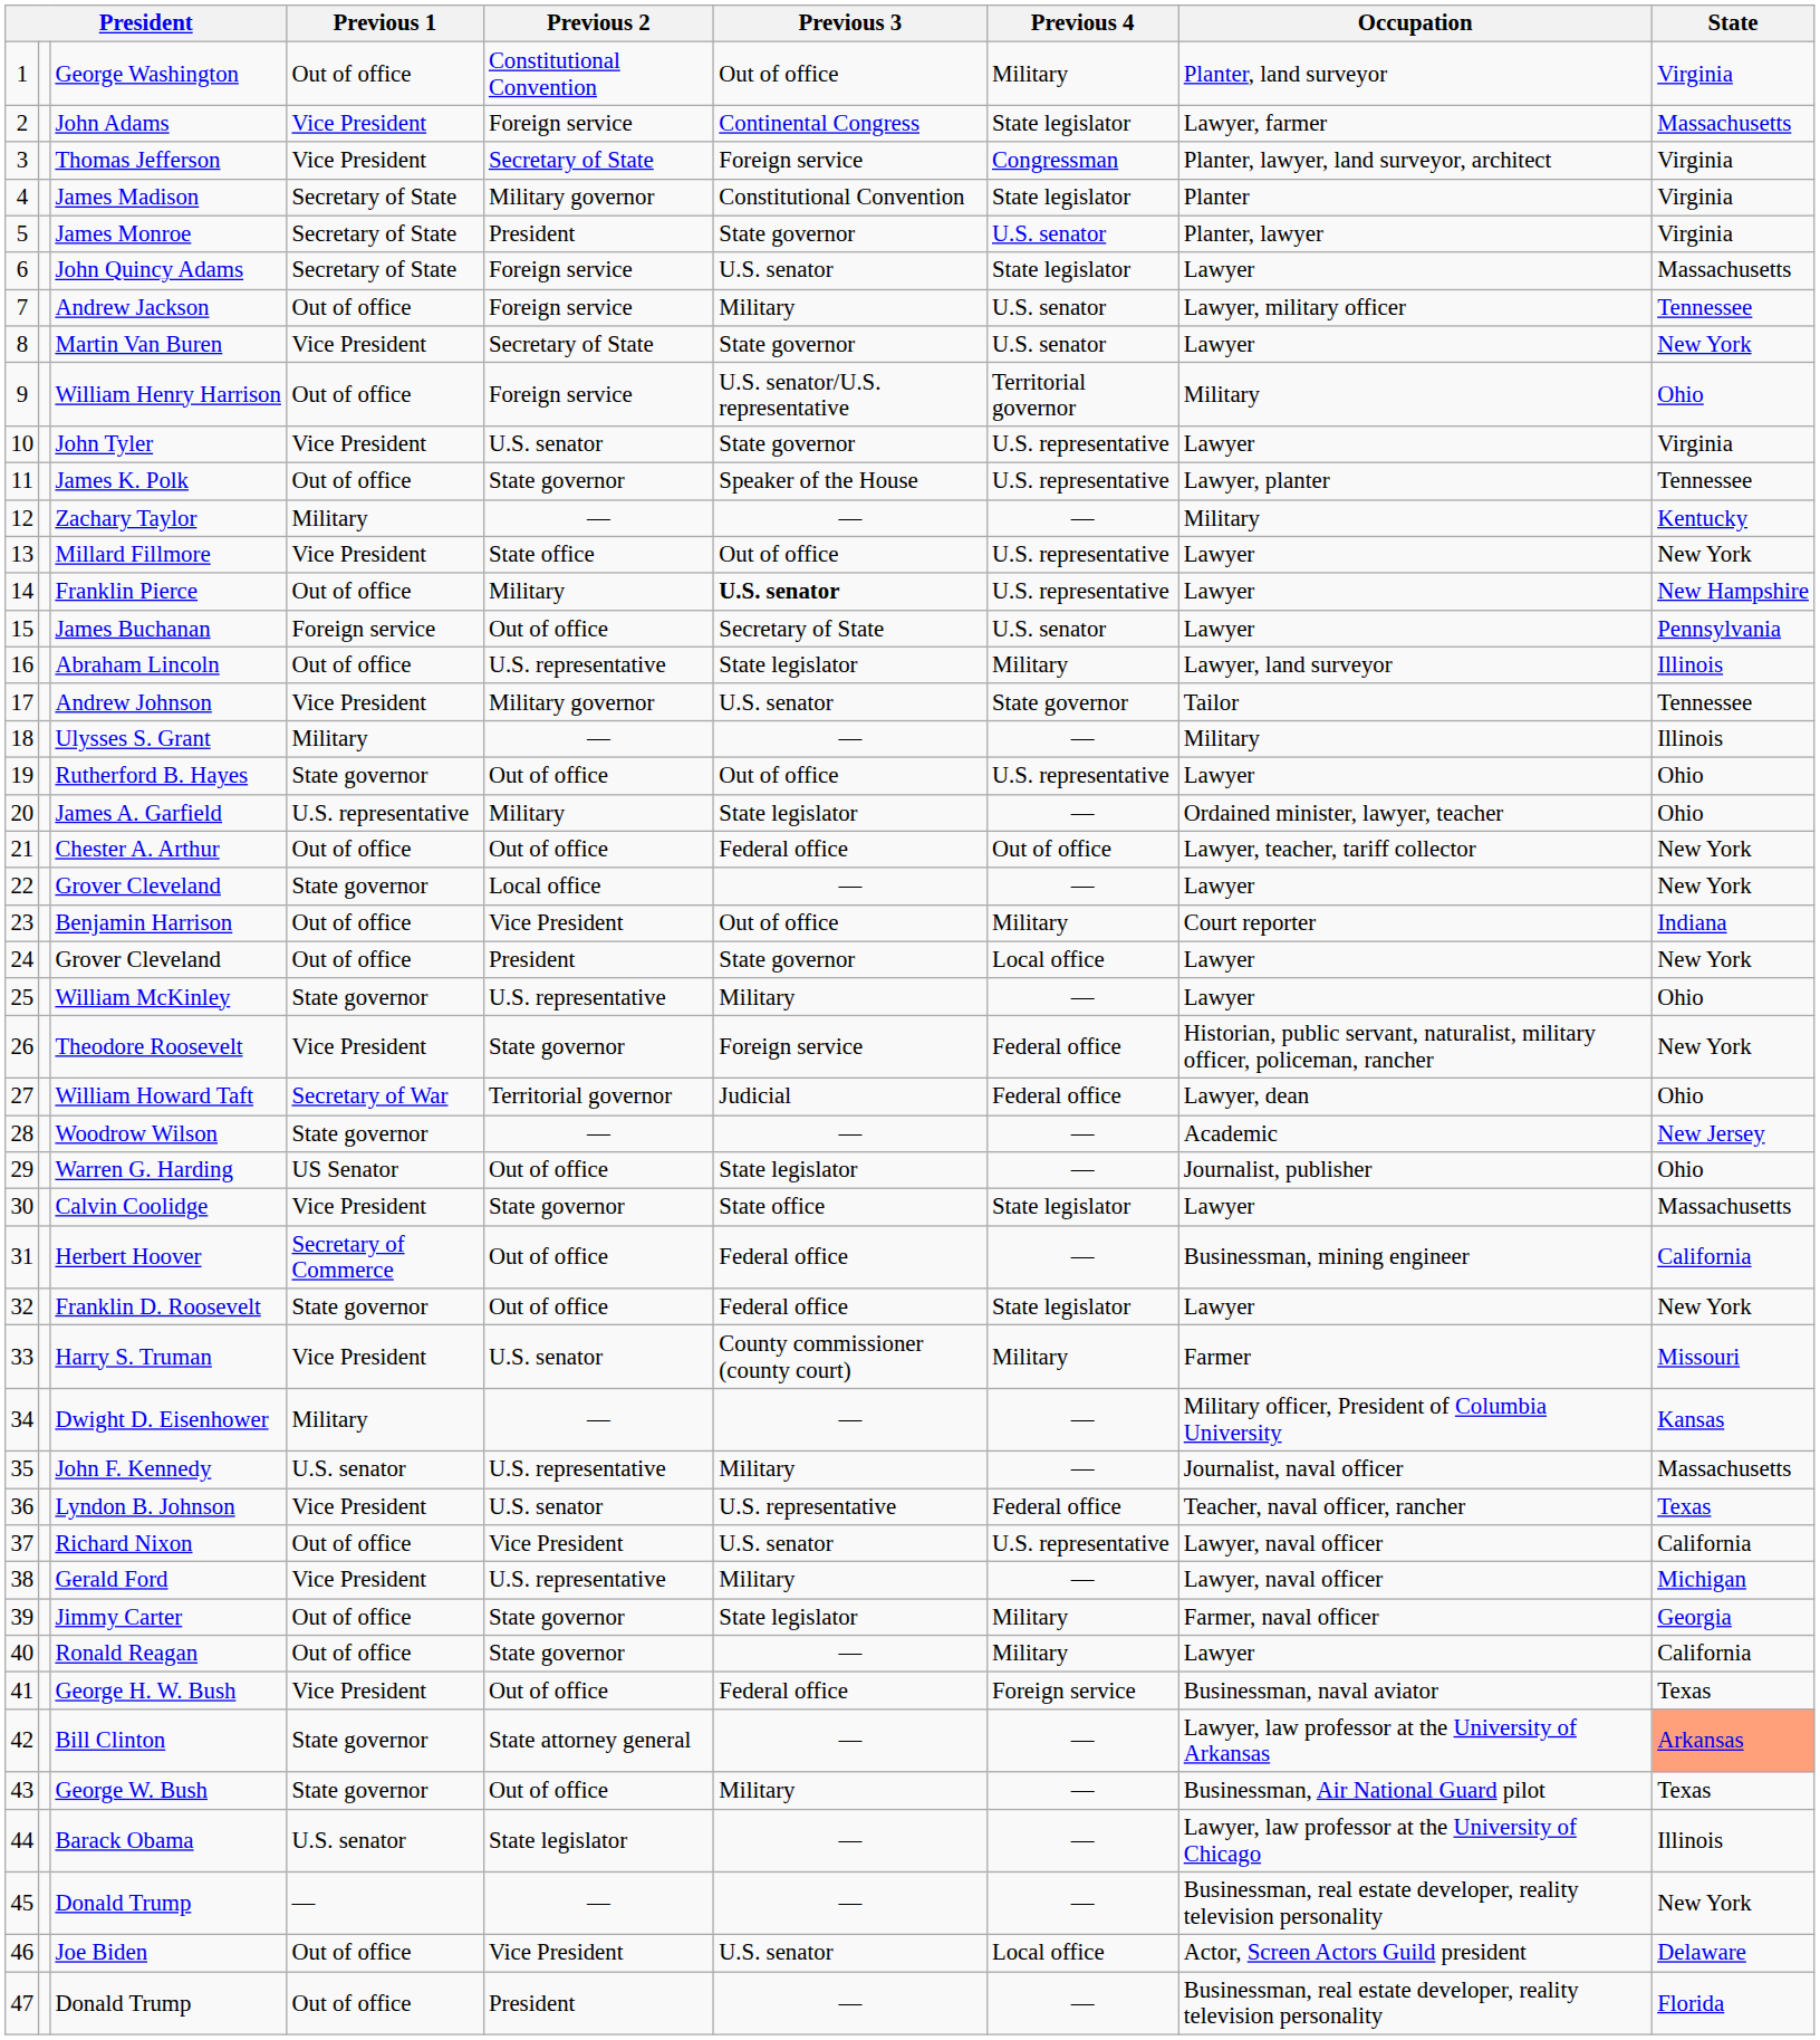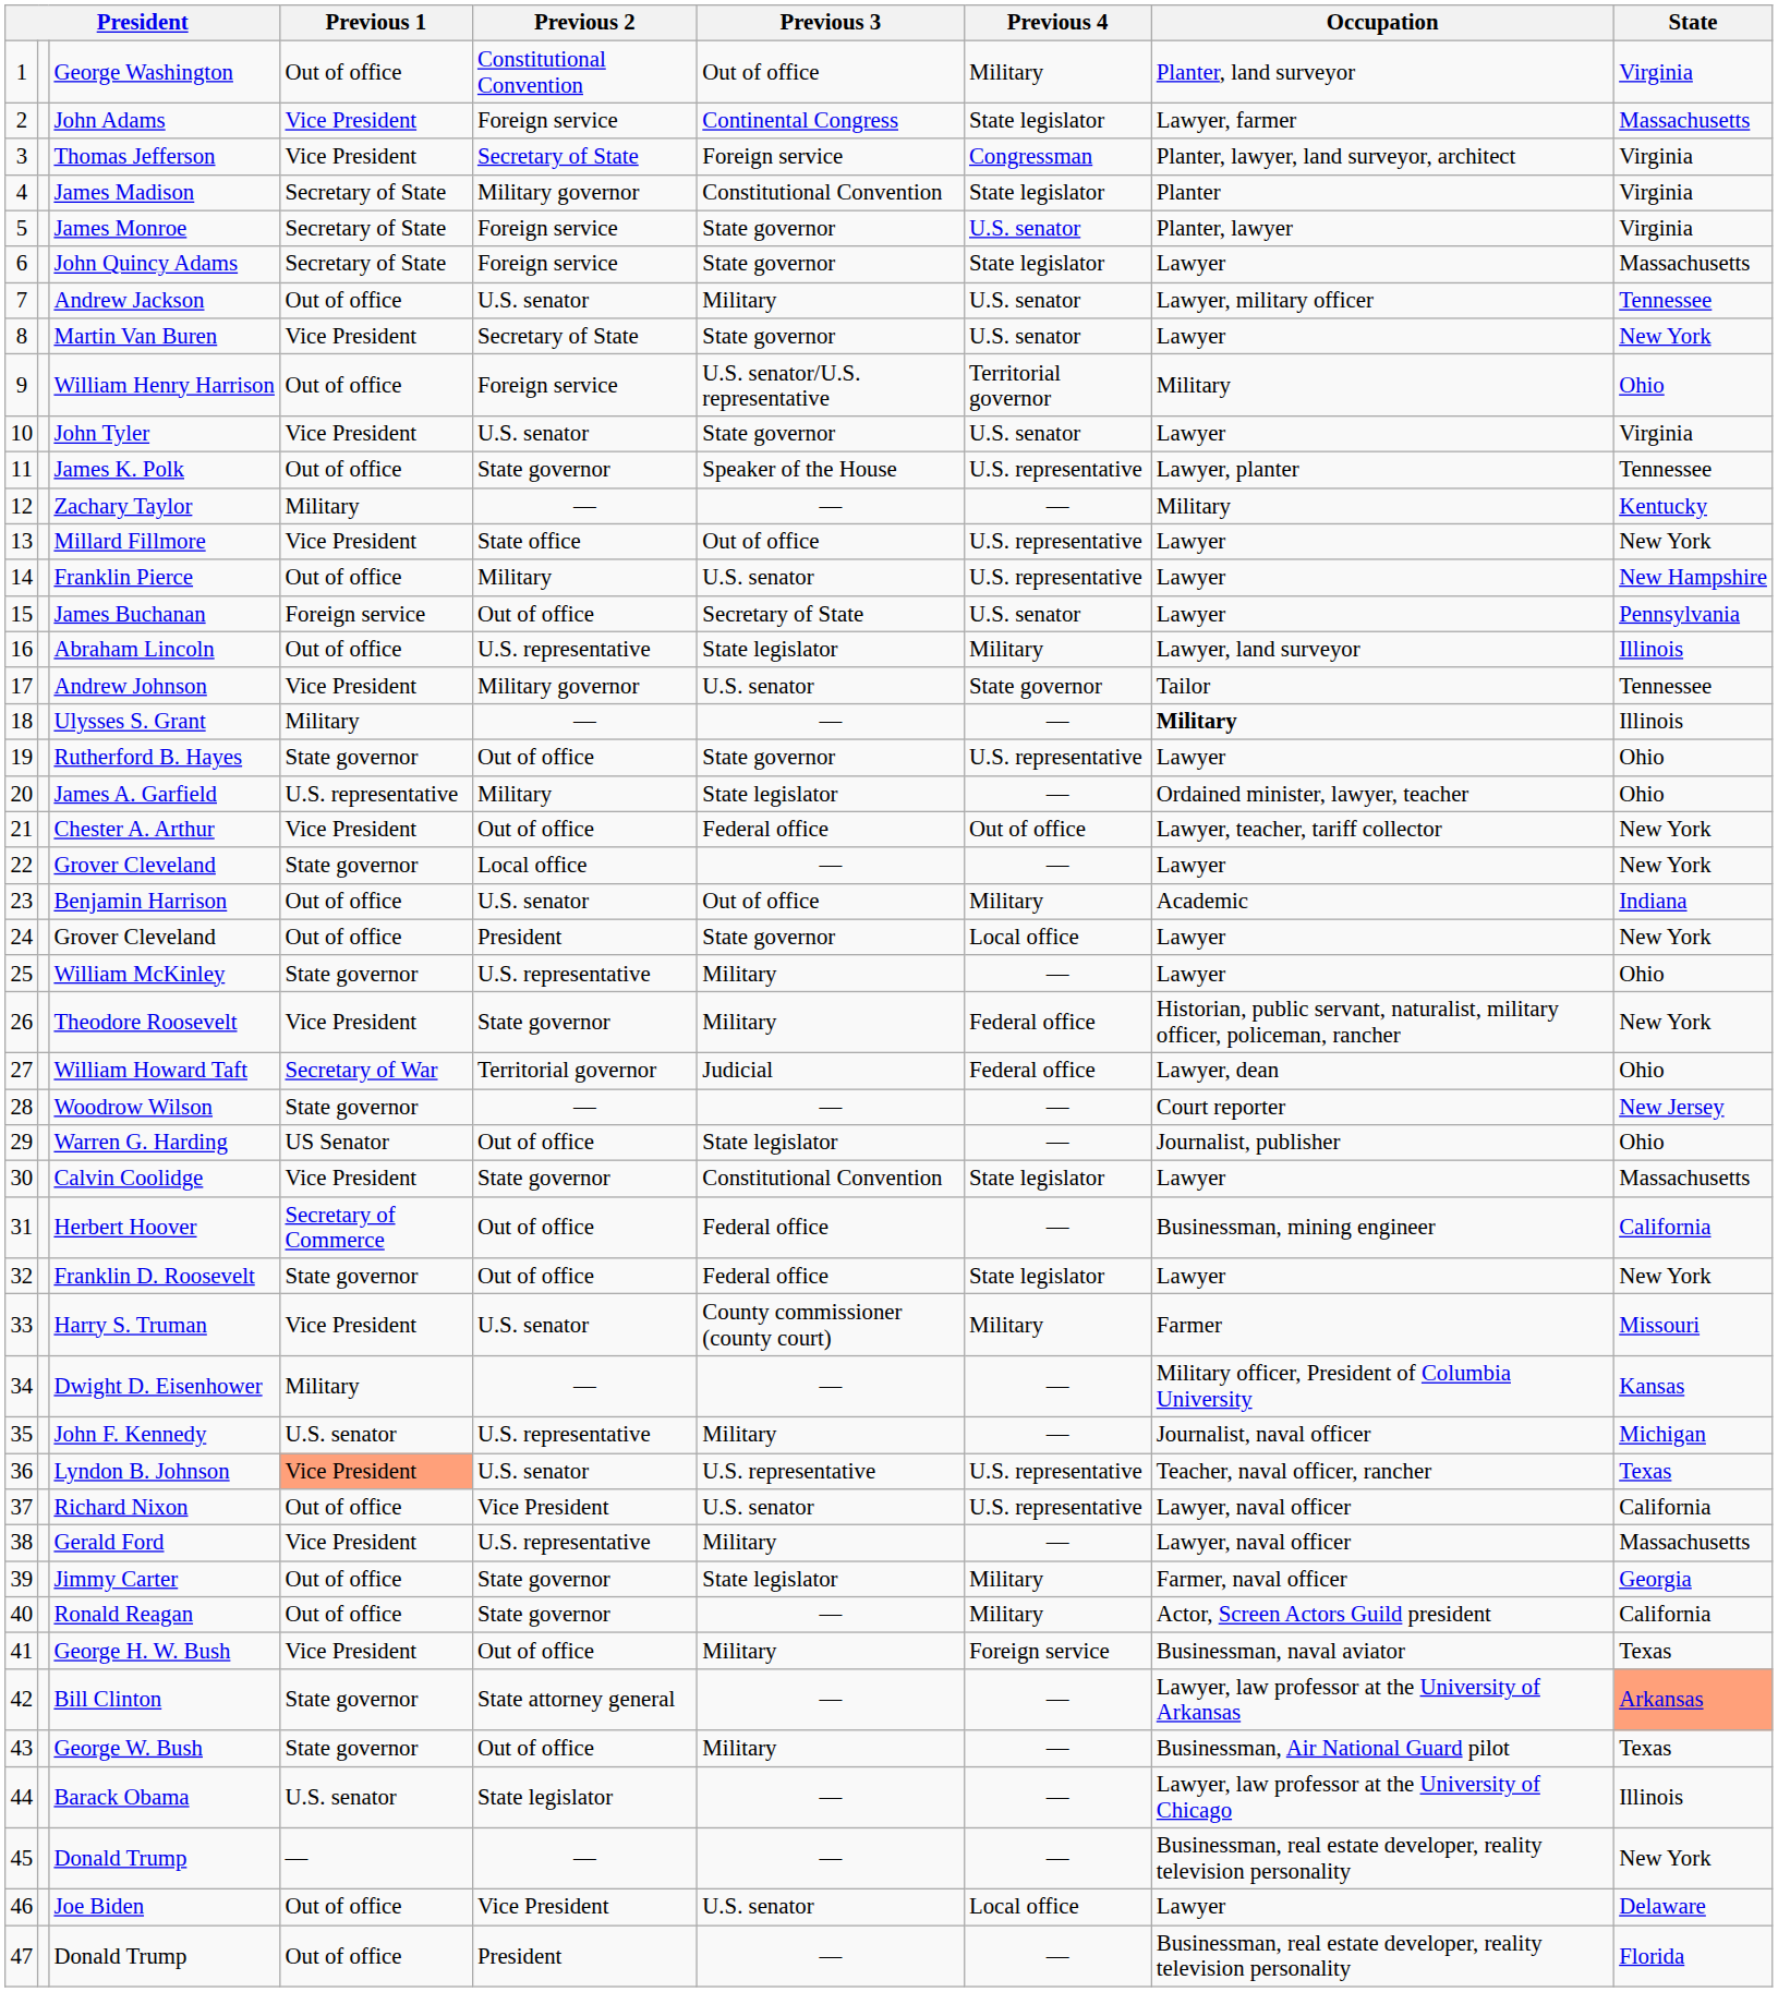 <table class="wikitable sortable sticky-header">
 <tr>
 <th colspan=3 style=white-space:nowrap><a href='#'>President</a></th>
 <th style=white-space:nowrap>Previous 1</th>
 <th style=white-space:nowrap>Previous 2</th>
 <th style=white-space:nowrap>Previous 3</th>
 <th style=white-space:nowrap>Previous 4</th>
 <th style="white-space:nowrap">Occupation</th>
 <th style="white-space:nowrap">State</th>
 </tr>
 <tr>
 <td style="text-align:center;">1</td>
 <td></td>
 <td><a href='#'>George Washington</a></td>
 <td>Out of office</td>
 <td><a href='#'>Constitutional Convention</a></td>
 <td>Out of office</td>
 <td>Military</td>
 <td><a href='#'>Planter</a>, land surveyor</td>
 <td><a href='#'>Virginia</a></td>
 </tr>
 <tr>
 <td style="text-align:center;">2</td>
 <td></td>
 <td><a href='#'>John Adams</a></td>
 <td><a href='#'>Vice President</a></td>
 <td>Foreign service</td>
 <td><a href='#'>Continental Congress</a></td>
 <td>State legislator</td>
 <td>Lawyer, farmer</td>
 <td><a href='#'>Massachusetts</a></td>
 </tr>
 <tr>
 <td style="text-align:center;">3</td>
 <td></td>
 <td><a href='#'>Thomas Jefferson</a></td>
 <td>Vice President</td>
 <td><a href='#'>Secretary of State</a></td>
 <td>Foreign service</td>
 <td><a href='#'>Congressman</a></td>
 <td>Planter, lawyer, land surveyor, architect</td>
 <td>Virginia</td>
 </tr>
 <tr>
 <td style="text-align:center;">4</td>
 <td></td>
 <td><a href='#'>James Madison</a></td>
 <td>Secretary of State</td>
 <td>Military governor</td>
 <td>Constitutional Convention</td>
 <td>State legislator</td>
 <td>Planter</td>
 <td>Virginia</td>
 </tr>
 <tr>
 <td style="text-align:center;">5</td>
 <td></td>
 <td><a href='#'>James Monroe</a></td>
 <td>Secretary of State</td>
-<td>President</td>
+<td>Foreign service</td>
 <td>State governor</td>
 <td><a href='#'>U.S. senator</a></td>
 <td>Planter, lawyer</td>
 <td>Virginia</td>
 </tr>
 <tr>
 <td style="text-align:center;">6</td>
 <td></td>
 <td><a href='#'>John Quincy Adams</a></td>
 <td>Secretary of State</td>
 <td>Foreign service</td>
-<td>U.S. senator</td>
+<td>State governor</td>
 <td>State legislator</td>
 <td>Lawyer</td>
 <td>Massachusetts</td>
 </tr>
 <tr>
 <td style="text-align:center;">7</td>
 <td></td>
 <td><a href='#'>Andrew Jackson</a></td>
 <td>Out of office</td>
-<td>Foreign service</td>
+<td>U.S. senator</td>
 <td>Military</td>
 <td>U.S. senator</td>
 <td>Lawyer, military officer</td>
 <td><a href='#'>Tennessee</a></td>
 </tr>
 <tr>
 <td style="text-align:center;">8</td>
 <td></td>
 <td><a href='#'>Martin Van Buren</a></td>
 <td>Vice President</td>
 <td>Secretary of State</td>
 <td>State governor</td>
 <td>U.S. senator</td>
 <td>Lawyer</td>
 <td><a href='#'>New York</a></td>
 </tr>
 <tr>
 <td style="text-align:center;">9</td>
 <td></td>
 <td style="white-space:nowrap"><a href='#'>William Henry Harrison</a></td>
 <td>Out of office</td>
 <td>Foreign service</td>
 <td>U.S. senator/U.S. representative</td>
 <td>Territorial governor</td>
 <td>Military</td>
 <td><a href='#'>Ohio</a></td>
 </tr>
 <tr>
 <td style="text-align:center;">10</td>
 <td></td>
 <td><a href='#'>John Tyler</a></td>
 <td>Vice President</td>
 <td>U.S. senator</td>
 <td>State governor</td>
-<td>U.S. representative</td>
+<td>U.S. senator</td>
 <td>Lawyer</td>
 <td>Virginia</td>
 </tr>
 <tr>
 <td style="text-align:center;">11</td>
 <td></td>
 <td><a href='#'>James K. Polk</a></td>
 <td>Out of office</td>
 <td>State governor</td>
 <td>Speaker of the House</td>
 <td>U.S. representative</td>
 <td>Lawyer, planter</td>
 <td>Tennessee</td>
 </tr>
 <tr>
 <td style="text-align:center;">12</td>
 <td></td>
 <td><a href='#'>Zachary Taylor</a></td>
 <td>Military</td>
 <td style="text-align:center;">—</td>
 <td style="text-align:center;">—</td>
 <td style="text-align:center;">—</td>
 <td>Military</td>
 <td><a href='#'>Kentucky</a></td>
 </tr>
 <tr>
 <td style="text-align:center;">13</td>
 <td></td>
 <td><a href='#'>Millard Fillmore</a></td>
 <td>Vice President</td>
 <td>State office</td>
 <td>Out of office</td>
 <td>U.S. representative</td>
 <td>Lawyer</td>
 <td>New York</td>
 </tr>
 <tr>
 <td style="text-align:center;">14</td>
 <td></td>
 <td><a href='#'>Franklin Pierce</a></td>
 <td>Out of office</td>
 <td>Military</td>
-<td><strong>U.S. senator</strong></td>
+<td>U.S. senator</td>
 <td style="white-space:nowrap">U.S. representative</td>
 <td>Lawyer</td>
 <td style="white-space:nowrap"><a href='#'>New Hampshire</a></td>
 </tr>
 <tr>
 <td style="text-align:center;">15</td>
 <td></td>
 <td><a href='#'>James Buchanan</a></td>
 <td>Foreign service</td>
 <td>Out of office</td>
 <td>Secretary of State</td>
 <td>U.S. senator</td>
 <td>Lawyer</td>
 <td><a href='#'>Pennsylvania</a></td>
 </tr>
 <tr>
 <td style="text-align:center;">16</td>
 <td></td>
 <td><a href='#'>Abraham Lincoln</a></td>
 <td>Out of office</td>
 <td style=white-space:nowrap>U.S. representative</td>
 <td>State legislator</td>
 <td>Military</td>
 <td>Lawyer, land surveyor</td>
 <td><a href='#'>Illinois</a></td>
 </tr>
 <tr>
 <td style="text-align:center;">17</td>
 <td></td>
 <td><a href='#'>Andrew Johnson</a></td>
 <td>Vice President</td>
 <td>Military governor</td>
 <td>U.S. senator</td>
 <td>State governor</td>
 <td>Tailor</td>
 <td>Tennessee</td>
 </tr>
 <tr>
 <td style="text-align:center;">18</td>
 <td></td>
 <td><a href='#'>Ulysses S. Grant</a></td>
 <td>Military</td>
 <td style="text-align:center;">—</td>
 <td style="text-align:center;">—</td>
 <td style="text-align:center;">—</td>
-<td>Military</td>
+<td><strong>Military</strong></td>
 <td>Illinois</td>
 </tr>
 <tr>
 <td style="text-align:center;">19</td>
 <td></td>
 <td><a href='#'>Rutherford B. Hayes</a></td>
 <td>State governor</td>
 <td>Out of office</td>
-<td>Out of office</td>
+<td>State governor</td>
 <td>U.S. representative</td>
 <td>Lawyer</td>
 <td>Ohio</td>
 </tr>
 <tr>
 <td style="text-align:center;">20</td>
 <td></td>
 <td><a href='#'>James A. Garfield</a></td>
 <td>U.S. representative</td>
 <td>Military</td>
 <td>State legislator</td>
 <td style="text-align:center;">—</td>
 <td>Ordained minister, lawyer, teacher</td>
 <td>Ohio</td>
 </tr>
 <tr>
 <td style="text-align:center;">21</td>
 <td></td>
 <td><a href='#'>Chester A. Arthur</a></td>
-<td>Out of office</td>
+<td>Vice President</td>
 <td>Out of office</td>
 <td>Federal office</td>
 <td>Out of office</td>
 <td>Lawyer, teacher, tariff collector</td>
 <td>New York</td>
 </tr>
 <tr>
 <td style="text-align:center;">22</td>
 <td></td>
 <td><a href='#'>Grover Cleveland</a></td>
 <td>State governor</td>
 <td>Local office</td>
 <td style="text-align:center;">—</td>
 <td style="text-align:center;">—</td>
 <td>Lawyer</td>
 <td>New York</td>
 </tr>
 <tr>
 <td style="text-align:center;">23</td>
 <td></td>
 <td><a href='#'>Benjamin Harrison</a></td>
 <td>Out of office</td>
-<td>Vice President</td>
+<td>U.S. senator</td>
 <td>Out of office</td>
 <td>Military</td>
-<td>Court reporter</td>
+<td>Academic</td>
 <td><a href='#'>Indiana</a></td>
 </tr>
 <tr>
 <td style="text-align:center;">24</td>
 <td></td>
 <td>Grover Cleveland</td>
 <td>Out of office</td>
 <td>President</td>
 <td>State governor</td>
 <td>Local office</td>
 <td>Lawyer</td>
 <td>New York</td>
 </tr>
 <tr>
 <td style="text-align:center;">25</td>
 <td></td>
 <td><a href='#'>William McKinley</a></td>
 <td>State governor</td>
 <td>U.S. representative</td>
 <td>Military</td>
 <td style="text-align:center;">—</td>
 <td>Lawyer</td>
 <td>Ohio</td>
 </tr>
 <tr>
 <td style="text-align:center;">26</td>
 <td></td>
 <td><a href='#'>Theodore Roosevelt</a></td>
 <td>Vice President</td>
 <td>State governor</td>
-<td>Foreign service</td>
+<td>Military</td>
 <td>Federal office</td>
 <td>Historian, public servant, naturalist, military officer, policeman, rancher</td>
 <td>New York</td>
 </tr>
 <tr>
 <td style="text-align:center;">27</td>
 <td></td>
 <td><a href='#'>William Howard Taft</a></td>
 <td><a href='#'>Secretary of War</a></td>
 <td>Territorial governor</td>
 <td>Judicial</td>
 <td>Federal office</td>
 <td>Lawyer, dean</td>
 <td>Ohio</td>
 </tr>
 <tr>
 <td style="text-align:center;">28</td>
 <td></td>
 <td><a href='#'>Woodrow Wilson</a></td>
 <td>State governor</td>
 <td style="text-align:center;">—</td>
 <td style="text-align:center;">—</td>
 <td style="text-align:center;">—</td>
-<td>Academic</td>
+<td>Court reporter</td>
 <td><a href='#'>New Jersey</a></td>
 </tr>
 <tr>
 <td style="text-align:center;">29</td>
 <td></td>
 <td><a href='#'>Warren G. Harding</a></td>
 <td>US Senator</td>
 <td>Out of office</td>
 <td>State legislator</td>
 <td style="text-align:center;">—</td>
 <td>Journalist, publisher</td>
 <td>Ohio</td>
 </tr>
 <tr>
 <td style="text-align:center;">30</td>
 <td></td>
 <td><a href='#'>Calvin Coolidge</a></td>
 <td>Vice President</td>
 <td>State governor</td>
-<td>State office</td>
+<td>Constitutional Convention</td>
 <td>State legislator</td>
 <td>Lawyer</td>
 <td>Massachusetts</td>
 </tr>
 <tr>
 <td style="text-align:center;">31</td>
 <td></td>
 <td><a href='#'>Herbert Hoover</a></td>
 <td><a href='#'>Secretary of Commerce</a></td>
 <td>Out of office</td>
 <td>Federal office</td>
 <td style="text-align:center;">—</td>
 <td>Businessman, mining engineer</td>
 <td><a href='#'>California</a></td>
 </tr>
 <tr>
 <td style="text-align:center;">32</td>
 <td></td>
 <td><a href='#'>Franklin D. Roosevelt</a></td>
 <td>State governor</td>
 <td>Out of office</td>
 <td>Federal office</td>
 <td>State legislator</td>
 <td>Lawyer</td>
 <td>New York</td>
 </tr>
 <tr>
 <td style="text-align:center;">33</td>
 <td></td>
 <td><a href='#'>Harry S. Truman</a></td>
 <td>Vice President</td>
 <td>U.S. senator</td>
 <td>County commissioner (county court)</td>
 <td>Military</td>
 <td>Farmer</td>
 <td><a href='#'>Missouri</a></td>
 </tr>
 <tr>
 <td style="text-align:center;">34</td>
 <td></td>
 <td><a href='#'>Dwight D. Eisenhower</a></td>
 <td>Military</td>
 <td style="text-align:center;">—</td>
 <td style="text-align:center;">—</td>
 <td style="text-align:center;">—</td>
 <td>Military officer, President of <a href='#'>Columbia University</a></td>
 <td><a href='#'>Kansas</a></td>
 </tr>
 <tr>
 <td style="text-align:center;">35</td>
 <td></td>
 <td><a href='#'>John F. Kennedy</a></td>
 <td>U.S. senator</td>
 <td>U.S. representative</td>
 <td>Military</td>
 <td style="text-align:center;">—</td>
 <td>Journalist, naval officer</td>
-<td>Massachusetts</td>
+<td><a href='#'>Michigan</a></td>
 </tr>
 <tr>
 <td style="text-align:center;">36</td>
 <td></td>
 <td><a href='#'>Lyndon B. Johnson</a></td>
-<td>Vice President</td>
+<td style="background: lightsalmon;">Vice President</td>
 <td>U.S. senator</td>
 <td>U.S. representative</td>
-<td>Federal office</td>
+<td>U.S. representative</td>
 <td>Teacher, naval officer, rancher</td>
 <td><a href='#'>Texas</a></td>
 </tr>
 <tr>
 <td style="text-align:center;">37</td>
 <td></td>
 <td><a href='#'>Richard Nixon</a></td>
 <td>Out of office</td>
 <td>Vice President</td>
 <td>U.S. senator</td>
 <td>U.S. representative</td>
 <td>Lawyer, naval officer</td>
 <td>California</td>
 </tr>
 <tr>
 <td style="text-align:center;">38</td>
 <td></td>
 <td><a href='#'>Gerald Ford</a></td>
 <td>Vice President</td>
 <td>U.S. representative</td>
 <td>Military</td>
 <td style="text-align:center;">—</td>
 <td>Lawyer, naval officer</td>
-<td><a href='#'>Michigan</a></td>
+<td>Massachusetts</td>
 </tr>
 <tr>
 <td style="text-align:center;">39</td>
 <td></td>
 <td><a href='#'>Jimmy Carter</a></td>
 <td>Out of office</td>
 <td>State governor</td>
 <td>State legislator</td>
 <td>Military</td>
 <td>Farmer, naval officer</td>
 <td><a href='#'>Georgia</a></td>
 </tr>
 <tr>
 <td style="text-align:center;">40</td>
 <td></td>
 <td><a href='#'>Ronald Reagan</a></td>
 <td>Out of office</td>
 <td>State governor</td>
 <td style="text-align:center;">—</td>
 <td>Military</td>
-<td>Lawyer</td>
+<td>Actor, <a href='#'>Screen Actors Guild</a> president<br></td>
 <td>California</td>
 </tr>
 <tr>
 <td style="text-align:center;">41</td>
 <td></td>
 <td><a href='#'>George H. W. Bush</a></td>
 <td>Vice President</td>
 <td>Out of office</td>
-<td>Federal office</td>
+<td>Military</td>
 <td>Foreign service</td>
 <td>Businessman, naval aviator</td>
 <td>Texas</td>
 </tr>
 <tr>
 <td style="text-align:center;">42</td>
 <td></td>
 <td><a href='#'>Bill Clinton</a></td>
 <td>State governor</td>
 <td>State attorney general</td>
 <td style="text-align:center;">—</td>
 <td style="text-align:center;">—</td>
 <td>Lawyer, law professor at the <a href='#'>University of Arkansas</a></td>
 <td style="background: lightsalmon;"><a href='#'>Arkansas</a></td>
 </tr>
 <tr>
 <td style="text-align:center;">43</td>
 <td></td>
 <td><a href='#'>George W. Bush</a></td>
 <td>State governor</td>
 <td>Out of office</td>
 <td>Military</td>
 <td style="text-align:center;">—</td>
 <td>Businessman, <a href='#'>Air National Guard</a> pilot</td>
 <td>Texas</td>
 </tr>
 <tr>
 <td style="text-align:center;">44</td>
 <td></td>
 <td><a href='#'>Barack Obama</a></td>
 <td>U.S. senator</td>
 <td>State legislator</td>
 <td align="center">—</td>
 <td style="text-align:center;">—</td>
 <td>Lawyer, law professor at the <a href='#'>University of Chicago</a></td>
 <td>Illinois</td>
 </tr>
 <tr ref>
 <td align="center">45</td>
 <td></td>
 <td><a href='#'>Donald Trump</a></td>
 <td Out of office>—</td>
 <td align="center">—</td>
 <td align="center">—</td>
 <td align="center">—</td>
 <td>Businessman, real estate developer, reality television personality</td>
 <td>New York</td>
 </tr>
 <tr>
 <td style="text-align:center;">46</td>
 <td></td>
 <td><a href='#'>Joe Biden</a></td>
 <td>Out of office</td>
 <td>Vice President</td>
 <td>U.S. senator</td>
 <td>Local office</td>
-<td>Actor, <a href='#'>Screen Actors Guild</a> president<br></td>
+<td>Lawyer</td>
 <td><a href='#'>Delaware</a></td>
 </tr>
 <tr ref>
 <td align="center">47</td>
 <td></td>
 <td>Donald Trump</td>
 <td>Out of office</td>
 <td>President</td>
 <td align="center">—</td>
 <td align="center">—</td>
 <td>Businessman, real estate developer, reality television personality</td>
 <td><a href='#'>Florida</a></td>
 </tr>
 </table>
